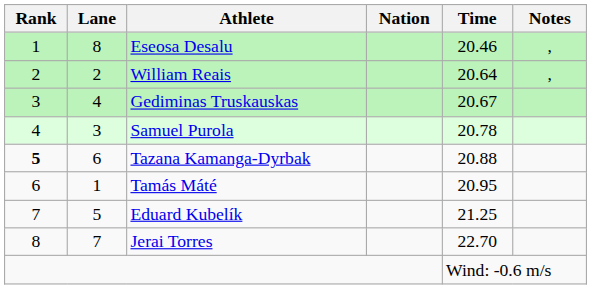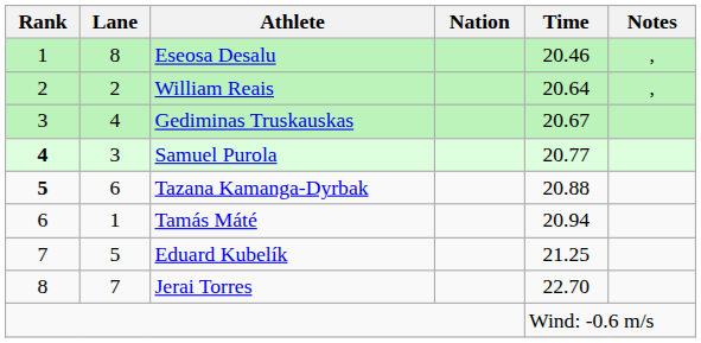 <table class="wikitable sortable" style="text-align:center;width: 60%;">
 <tr>
 <th scope="col">Rank</th>
 <th scope="col">Lane</th>
 <th scope="col">Athlete</th>
 <th scope="col">Nation</th>
 <th scope="col">Time</th>
 <th scope="col">Notes</th>
 </tr>
 <tr bgcolor=bbf3bb>
 <td>1</td>
 <td>8</td>
 <td align=left><a href='#'>Eseosa Desalu</a></td>
 <td align=left></td>
 <td>20.46</td>
 <td>, </td>
 </tr>
 <tr bgcolor=bbf3bb>
 <td>2</td>
 <td>2</td>
 <td align=left><a href='#'>William Reais</a></td>
 <td align=left></td>
 <td>20.64</td>
 <td>, </td>
 </tr>
 <tr bgcolor=bbf3bb>
 <td>3</td>
 <td>4</td>
 <td align=left><a href='#'>Gediminas Truskauskas</a></td>
 <td align=left></td>
 <td>20.67</td>
 <td></td>
 </tr>
 <tr bgcolor=ddffdd>
-<td>4</td>
+<td><strong>4</strong></td>
 <td>3</td>
 <td align=left><a href='#'>Samuel Purola</a></td>
 <td align=left></td>
-<td>20.78</td>
+<td>20.77</td>
 <td></td>
 </tr>
 <tr>
 <td><strong>5</strong></td>
 <td>6</td>
 <td align=left><a href='#'>Tazana Kamanga-Dyrbak</a></td>
 <td align=left></td>
 <td>20.88</td>
 <td></td>
 </tr>
 <tr>
 <td>6</td>
 <td>1</td>
 <td align=left><a href='#'>Tamás Máté</a></td>
 <td align=left></td>
-<td>20.95</td>
+<td>20.94</td>
 <td></td>
 </tr>
 <tr>
 <td>7</td>
 <td>5</td>
 <td align=left><a href='#'>Eduard Kubelík</a></td>
 <td align=left></td>
 <td>21.25</td>
 <td></td>
 </tr>
 <tr>
 <td>8</td>
 <td>7</td>
 <td align=left><a href='#'>Jerai Torres</a></td>
 <td align=left></td>
 <td>22.70</td>
 <td></td>
 </tr>
 <tr class="sortbottom">
 <td colspan="4"></td>
 <td colspan="2" style="text-align:left;">Wind: -0.6 m/s</td>
 </tr>
 </table>
